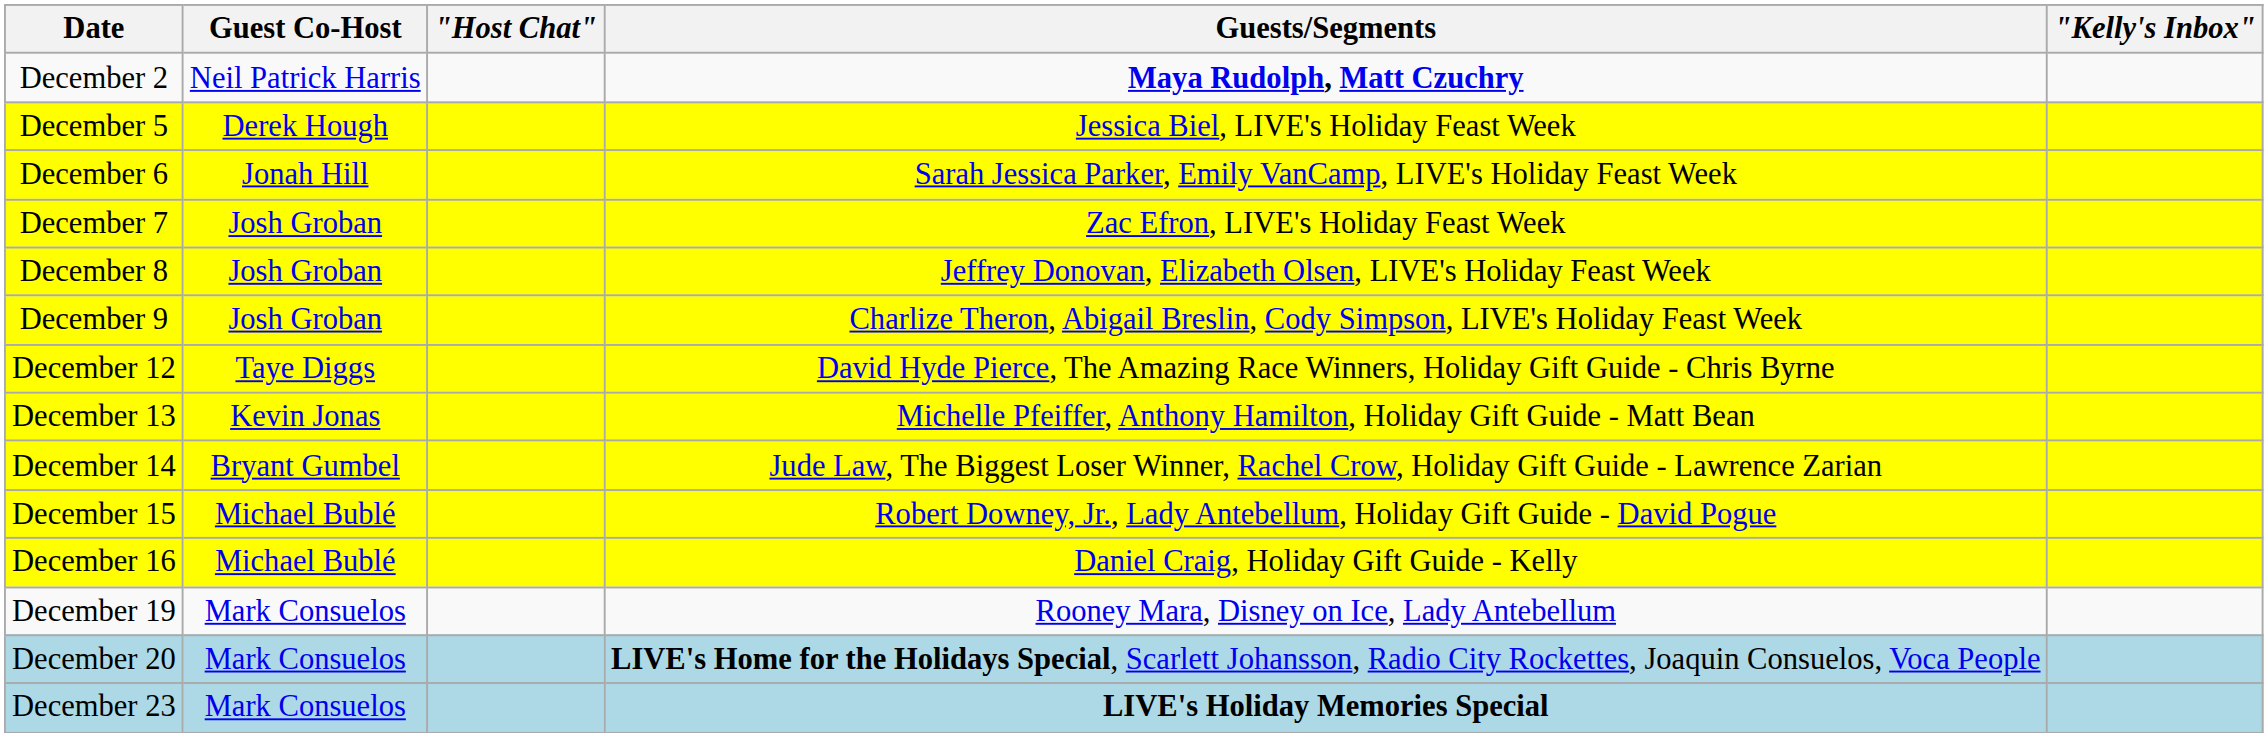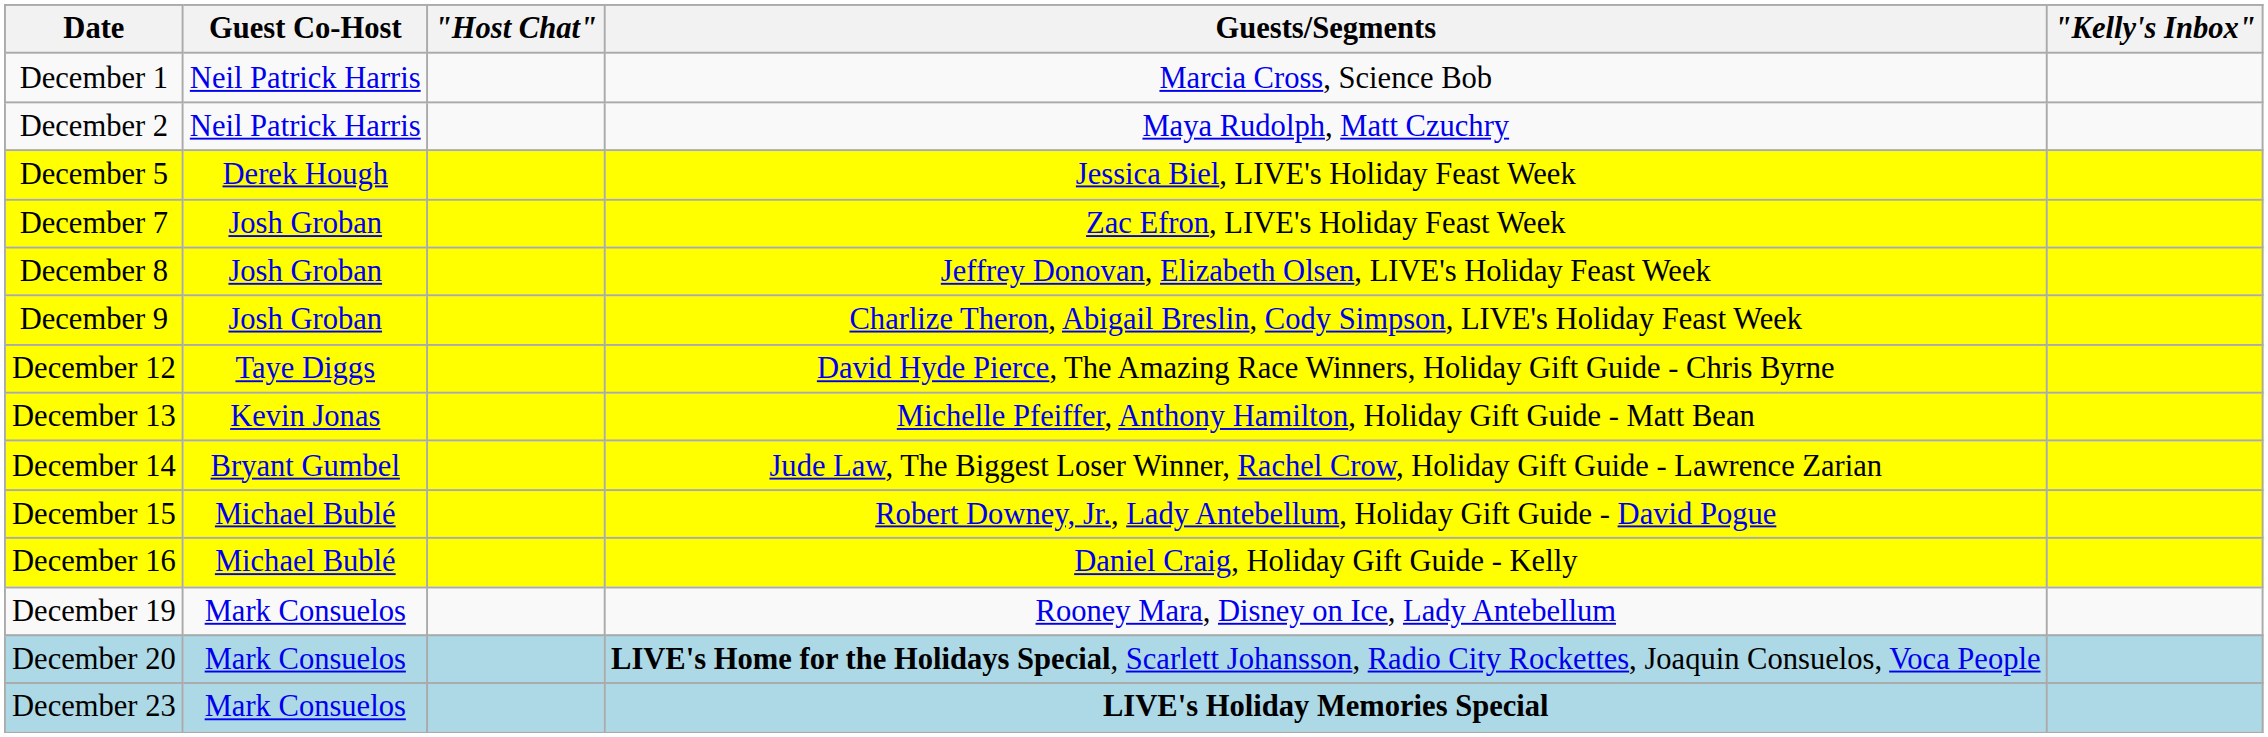 <table class="wikitable sortable" style="text-align:center;">
 <tr>
 <th>Date</th>
 <th>Guest Co-Host</th>
 <th><em>"Host Chat"</em></th>
 <th>Guests/Segments</th>
 <th><em>"Kelly's Inbox"</em></th>
 </tr>
 <tr>
+<td>December 1</td>
+<td><a href='#'>Neil Patrick Harris</a></td>
+<td></td>
+<td><a href='#'>Marcia Cross</a>, Science Bob</td>
+<td></td>
+</tr>
+<tr>
 <td>December 2</td>
 <td><a href='#'>Neil Patrick Harris</a></td>
 <td></td>
-<td><strong><a href='#'>Maya Rudolph</a>, <a href='#'>Matt Czuchry</a></strong></td>
+<td><a href='#'>Maya Rudolph</a>, <a href='#'>Matt Czuchry</a></td>
 <td></td>
 </tr>
 <tr style="background:yellow;">
 <td>December 5</td>
 <td><a href='#'>Derek Hough</a></td>
 <td></td>
 <td><a href='#'>Jessica Biel</a>, LIVE's Holiday Feast Week</td>
-<td></td>
-</tr>
-<tr style="background:yellow;">
-<td>December 6</td>
-<td><a href='#'>Jonah Hill</a></td>
-<td></td>
-<td><a href='#'>Sarah Jessica Parker</a>, <a href='#'>Emily VanCamp</a>, LIVE's Holiday Feast Week</td>
 <td></td>
 </tr>
 <tr style="background:yellow;">
 <td>December 7</td>
 <td><a href='#'>Josh Groban</a></td>
 <td></td>
 <td><a href='#'>Zac Efron</a>, LIVE's Holiday Feast Week</td>
 <td></td>
 </tr>
 <tr style="background:yellow;">
 <td>December 8</td>
 <td><a href='#'>Josh Groban</a></td>
 <td></td>
 <td><a href='#'>Jeffrey Donovan</a>, <a href='#'>Elizabeth Olsen</a>, LIVE's Holiday Feast Week</td>
 <td></td>
 </tr>
 <tr style="background:yellow;">
 <td>December 9</td>
 <td><a href='#'>Josh Groban</a></td>
 <td></td>
 <td><a href='#'>Charlize Theron</a>, <a href='#'>Abigail Breslin</a>, <a href='#'>Cody Simpson</a>, LIVE's Holiday Feast Week</td>
 <td></td>
 </tr>
 <tr style="background:yellow;">
 <td>December 12</td>
 <td><a href='#'>Taye Diggs</a></td>
 <td></td>
 <td><a href='#'>David Hyde Pierce</a>, The Amazing Race Winners, Holiday Gift Guide - Chris Byrne</td>
 <td></td>
 </tr>
 <tr style="background:yellow;">
 <td>December 13</td>
 <td><a href='#'>Kevin Jonas</a></td>
 <td></td>
 <td><a href='#'>Michelle Pfeiffer</a>, <a href='#'>Anthony Hamilton</a>, Holiday Gift Guide - Matt Bean</td>
 <td></td>
 </tr>
 <tr style="background:yellow;">
 <td>December 14</td>
 <td><a href='#'>Bryant Gumbel</a></td>
 <td></td>
 <td><a href='#'>Jude Law</a>, The Biggest Loser Winner, <a href='#'>Rachel Crow</a>, Holiday Gift Guide - Lawrence Zarian</td>
 <td></td>
 </tr>
 <tr style="background:yellow;">
 <td>December 15</td>
 <td><a href='#'>Michael Bublé</a></td>
 <td></td>
 <td><a href='#'>Robert Downey, Jr.</a>, <a href='#'>Lady Antebellum</a>, Holiday Gift Guide - <a href='#'>David Pogue</a></td>
 <td></td>
 </tr>
 <tr style="background:yellow;">
 <td>December 16</td>
 <td><a href='#'>Michael Bublé</a></td>
 <td></td>
 <td><a href='#'>Daniel Craig</a>, Holiday Gift Guide - Kelly</td>
 <td></td>
 </tr>
 <tr>
 <td>December 19</td>
 <td><a href='#'>Mark Consuelos</a></td>
 <td></td>
 <td><a href='#'>Rooney Mara</a>, <a href='#'>Disney on Ice</a>, <a href='#'>Lady Antebellum</a></td>
 <td></td>
 </tr>
 <tr style="background:lightblue;">
 <td>December 20</td>
 <td><a href='#'>Mark Consuelos</a></td>
 <td></td>
 <td><strong>LIVE's Home for the Holidays Special</strong>, <a href='#'>Scarlett Johansson</a>, <a href='#'>Radio City Rockettes</a>, Joaquin Consuelos, <a href='#'>Voca People</a></td>
 <td></td>
 </tr>
 <tr style="background:lightblue;">
 <td>December 23</td>
 <td><a href='#'>Mark Consuelos</a></td>
 <td></td>
 <td><strong>LIVE's Holiday Memories Special</strong></td>
 <td></td>
 </tr>
 </table>
